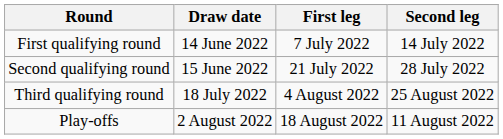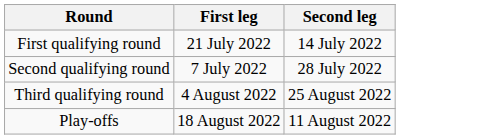 <table class="wikitable" style="text-align:center">
 <tr>
 <th>Round</th>
-<th>Draw date</th>
 <th>First leg</th>
 <th>Second leg</th>
 </tr>
 <tr>
 <td>First qualifying round</td>
-<td>14 June 2022</td>
-<td>7 July 2022</td>
+<td>21 July 2022</td>
 <td>14 July 2022</td>
 </tr>
 <tr>
 <td>Second qualifying round</td>
-<td>15 June 2022</td>
-<td>21 July 2022</td>
+<td>7 July 2022</td>
 <td>28 July 2022</td>
 </tr>
 <tr>
 <td>Third qualifying round</td>
-<td>18 July 2022</td>
 <td>4 August 2022</td>
 <td>25 August 2022</td>
 </tr>
 <tr>
 <td>Play-offs</td>
-<td>2 August 2022</td>
 <td>18 August 2022</td>
 <td>11 August 2022</td>
 </tr>
 </table>
